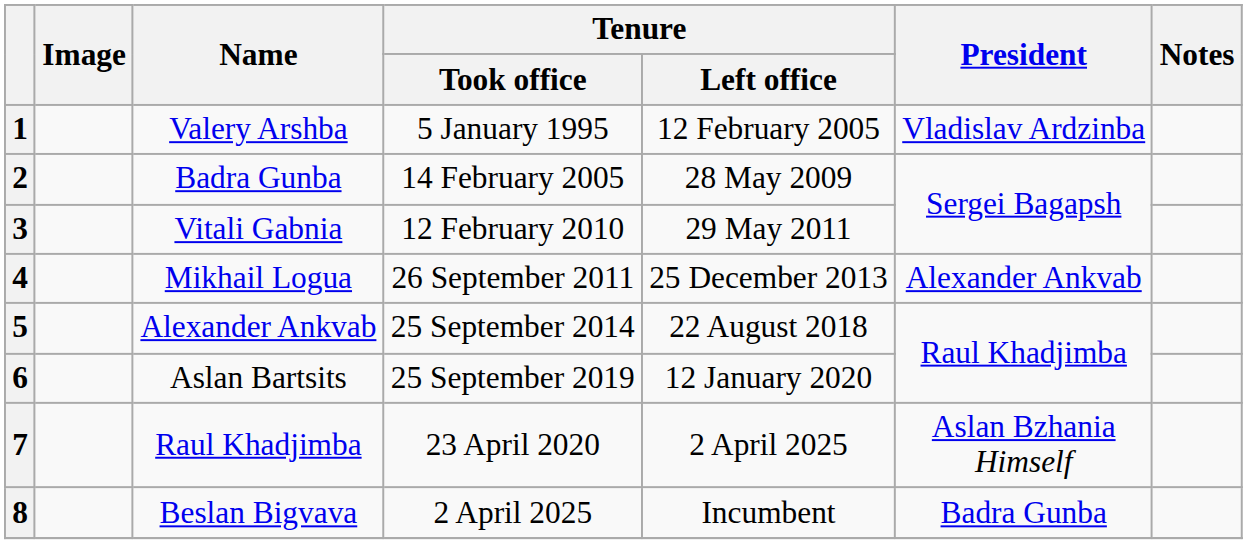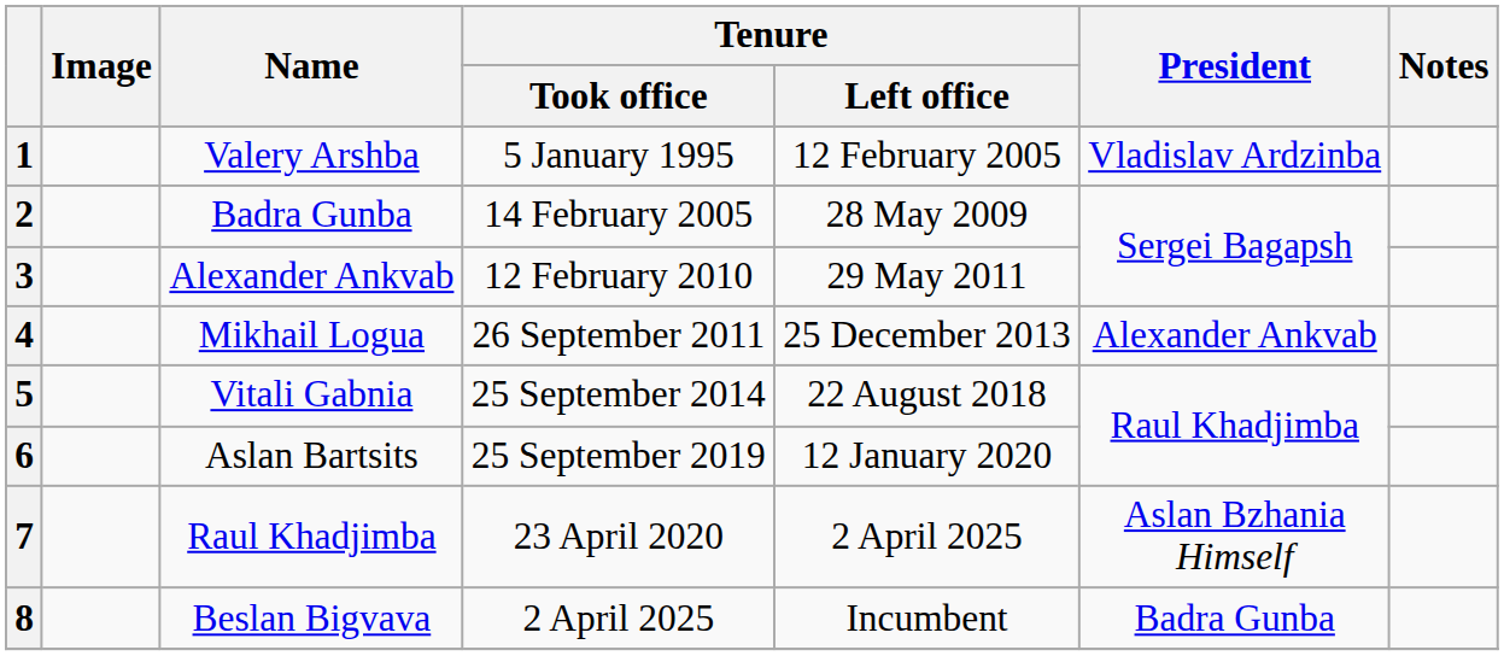 <table class="wikitable" style="text-align:center">
 <tr align=center bgcolor=#ebebeb>
 <th rowspan=2></th>
 <th rowspan=2>Image</th>
 <th rowspan=2>Name<br></th>
 <th colspan=2>Tenure</th>
 <th rowspan=2><a href='#'>President</a></th>
 <th rowspan=2>Notes</th>
 </tr>
 <tr align=center bgcolor=#ebebeb>
 <th>Took office</th>
 <th>Left office</th>
 </tr>
 <tr>
 <th>1</th>
 <td></td>
 <td><a href='#'>Valery Arshba</a><br></td>
 <td>5 January 1995</td>
 <td>12 February 2005</td>
 <td><a href='#'>Vladislav Ardzinba</a></td>
 <td></td>
 </tr>
 <tr>
 <th>2</th>
 <td></td>
 <td><a href='#'>Badra Gunba</a><br></td>
 <td>14 February 2005</td>
 <td>28 May 2009</td>
 <td rowspan=2><a href='#'>Sergei Bagapsh</a></td>
 <td></td>
 </tr>
 <tr>
 <th>3</th>
 <td></td>
-<td><a href='#'>Vitali Gabnia</a><br></td>
+<td><a href='#'>Alexander Ankvab</a><br></td>
 <td>12 February 2010</td>
 <td>29 May 2011</td>
 <td></td>
 </tr>
 <tr>
 <th>4</th>
 <td></td>
 <td><a href='#'>Mikhail Logua</a><br></td>
 <td>26 September 2011</td>
 <td>25 December 2013</td>
 <td><a href='#'>Alexander Ankvab</a></td>
 <td></td>
 </tr>
 <tr>
 <th>5</th>
 <td></td>
-<td><a href='#'>Alexander Ankvab</a><br></td>
+<td><a href='#'>Vitali Gabnia</a><br></td>
 <td>25 September 2014</td>
 <td>22 August 2018</td>
 <td rowspan=2><a href='#'>Raul Khadjimba</a></td>
 <td></td>
 </tr>
 <tr>
 <th>6</th>
 <td></td>
 <td>Aslan Bartsits</td>
 <td>25 September 2019</td>
 <td>12 January 2020</td>
 <td></td>
 </tr>
 <tr>
 <th>7</th>
 <td></td>
 <td><a href='#'>Raul Khadjimba</a><br></td>
 <td>23 April 2020</td>
 <td>2 April 2025</td>
 <td><a href='#'>Aslan Bzhania</a><br><em>Himself</em></td>
 <td></td>
 </tr>
 <tr>
 <th>8</th>
 <td></td>
 <td><a href='#'>Beslan Bigvava</a></td>
 <td>2 April 2025</td>
 <td>Incumbent</td>
 <td><a href='#'>Badra Gunba</a></td>
 <td></td>
 </tr>
 <tr>
 </tr>
 </table>
